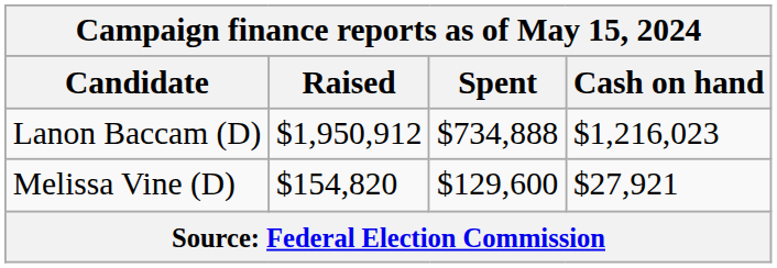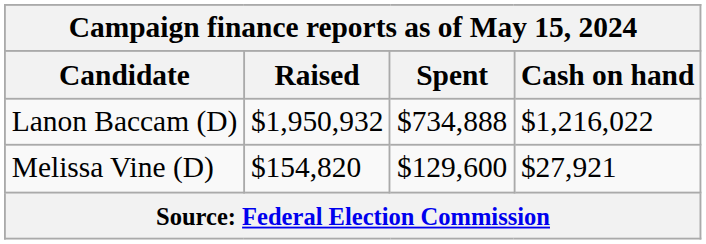 <table class="wikitable sortable">
 <tr>
 <th colspan=4>Campaign finance reports as of May 15, 2024</th>
 </tr>
 <tr style="text-align:center;">
 <th>Candidate</th>
 <th>Raised</th>
 <th>Spent</th>
 <th>Cash on hand</th>
 </tr>
 <tr>
 <td>Lanon Baccam (D)</td>
-<td>$1,950,912</td>
+<td>$1,950,932</td>
 <td>$734,888</td>
-<td>$1,216,023</td>
+<td>$1,216,022</td>
 </tr>
 <tr>
 <td>Melissa Vine (D)</td>
 <td>$154,820</td>
 <td>$129,600</td>
 <td>$27,921</td>
 </tr>
 <tr>
 <th colspan="4"><small>Source: <a href='#'>Federal Election Commission</a></small></th>
 </tr>
 </table>
